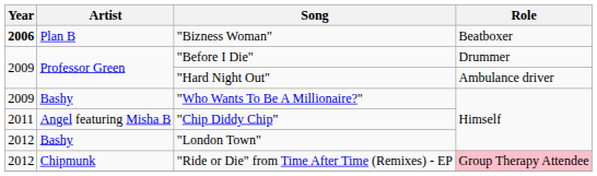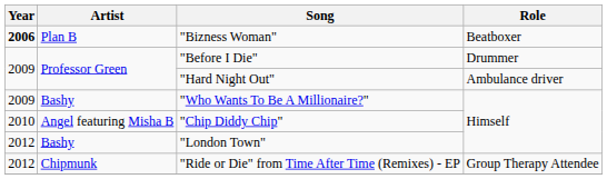 <table class="wikitable">
 <tr>
 <th>Year</th>
 <th>Artist</th>
 <th>Song</th>
 <th>Role</th>
 </tr>
 <tr>
 <td><strong>2006</strong></td>
 <td><a href='#'>Plan B</a></td>
 <td>"Bizness Woman"</td>
 <td>Beatboxer</td>
 </tr>
 <tr>
 <td rowspan="2">2009</td>
 <td rowspan=2><a href='#'>Professor Green</a></td>
 <td>"Before I Die"</td>
 <td>Drummer</td>
 </tr>
 <tr>
 <td>"Hard Night Out"</td>
 <td>Ambulance driver</td>
 </tr>
 <tr>
 <td>2009</td>
 <td><a href='#'>Bashy</a></td>
 <td>"<a href='#'>Who Wants To Be A Millionaire?</a>"</td>
 <td rowspan=3>Himself</td>
 </tr>
 <tr>
-<td>2011</td>
+<td>2010</td>
 <td><a href='#'>Angel</a> featuring <a href='#'>Misha B</a></td>
 <td>"<a href='#'>Chip Diddy Chip</a>"</td>
 </tr>
 <tr>
 <td>2012</td>
 <td><a href='#'>Bashy</a></td>
 <td>"London Town"</td>
 </tr>
 <tr>
 <td>2012</td>
 <td><a href='#'>Chipmunk</a></td>
 <td>"Ride or Die" from <a href='#'>Time After Time</a> (Remixes) - EP</td>
-<td style="background: pink;">Group Therapy Attendee</td>
+<td>Group Therapy Attendee</td>
 </tr>
 <tr>
 </tr>
 </table>
